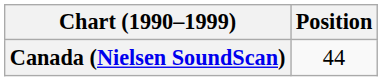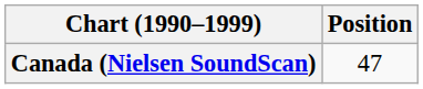 <table class="wikitable plainrowheaders">
 <tr>
 <th>Chart (1990–1999)</th>
 <th>Position</th>
 </tr>
 <tr>
 <th scope="row">Canada (<a href='#'>Nielsen SoundScan</a>)</th>
-<td align="center">44</td>
+<td align="center">47</td>
 </tr>
 </table>
